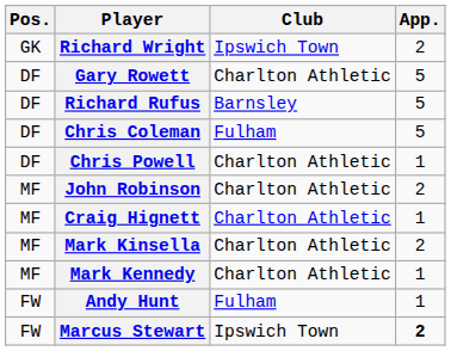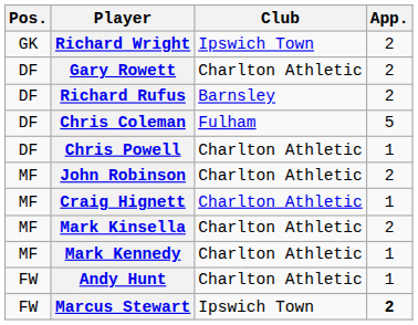 <table class="wikitable plainrowheaders" style="text-align: left">
 <tr>
 <th scope=col>Pos.</th>
 <th scope=col>Player</th>
 <th scope=col>Club</th>
 <th scope=col>App.</th>
 </tr>
 <tr>
 <td style=text-align:center>GK</td>
 <th scope=row><a href='#'>Richard Wright</a> </th>
 <td><a href='#'>Ipswich Town</a></td>
 <td style=text-align:center>2</td>
 </tr>
 <tr>
 <td style=text-align:center>DF</td>
 <th scope=row><a href='#'>Gary Rowett</a> </th>
 <td>Charlton Athletic</td>
-<td style=text-align:center>5</td>
+<td style=text-align:center>2</td>
 </tr>
 <tr>
 <td style=text-align:center>DF</td>
 <th scope=row><a href='#'>Richard Rufus</a> </th>
 <td><a href='#'>Barnsley</a></td>
-<td style=text-align:center>5</td>
+<td style=text-align:center>2</td>
 </tr>
 <tr>
 <td style=text-align:center>DF</td>
 <th scope=row><a href='#'>Chris Coleman</a></th>
 <td><a href='#'>Fulham</a></td>
 <td style=text-align:center>5</td>
 </tr>
 <tr>
 <td style=text-align:center>DF</td>
 <th scope=row><a href='#'>Chris Powell</a></th>
 <td>Charlton Athletic</td>
 <td style=text-align:center>1</td>
 </tr>
 <tr>
 <td style=text-align:center>MF</td>
 <th scope=row><a href='#'>John Robinson</a> </th>
 <td>Charlton Athletic</td>
 <td style=text-align:center>2</td>
 </tr>
 <tr>
 <td style=text-align:center>MF</td>
 <th scope=row><a href='#'>Craig Hignett</a></th>
 <td><a href='#'>Charlton Athletic</a></td>
 <td style=text-align:center>1</td>
 </tr>
 <tr>
 <td style=text-align:center>MF</td>
 <th scope=row><a href='#'>Mark Kinsella</a></th>
 <td>Charlton Athletic</td>
 <td style=text-align:center>2</td>
 </tr>
 <tr>
 <td style=text-align:center>MF</td>
 <th scope=row><a href='#'>Mark Kennedy</a></th>
 <td>Charlton Athletic</td>
 <td style=text-align:center>1</td>
 </tr>
 <tr>
 <td style=text-align:center>FW</td>
 <th scope=row><a href='#'>Andy Hunt</a></th>
-<td><a href='#'>Fulham</a></td>
+<td>Charlton Athletic</td>
 <td style=text-align:center>1</td>
 </tr>
 <tr>
 <td style=text-align:center>FW</td>
 <th scope=row><a href='#'>Marcus Stewart</a></th>
 <td>Ipswich Town</td>
 <td style=text-align:center><strong>2</strong></td>
 </tr>
 </table>
